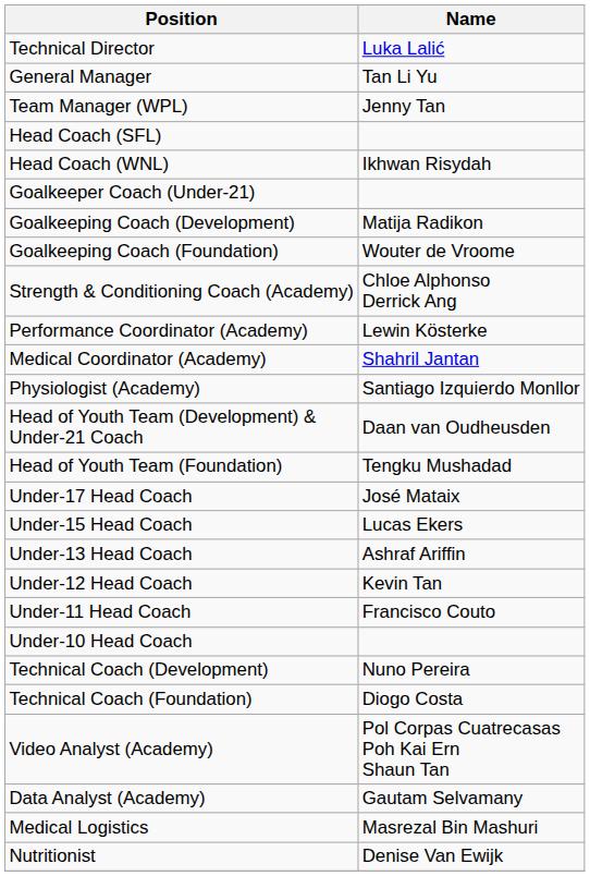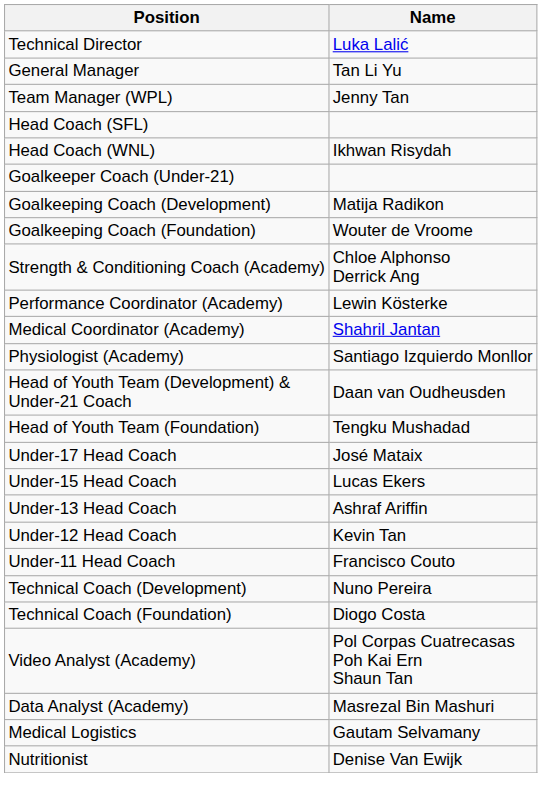 <table class="wikitable">
 <tr>
 <th>Position</th>
 <th>Name</th>
 </tr>
 <tr>
 <td>Technical Director</td>
 <td> <a href='#'>Luka Lalić</a></td>
 </tr>
 <tr>
 <td>General Manager</td>
 <td> Tan Li Yu</td>
 </tr>
 <tr>
 <td>Team Manager (WPL)</td>
 <td> Jenny Tan</td>
 </tr>
 <tr>
 <td>Head Coach (SFL)</td>
 <td></td>
 </tr>
 <tr>
 <td>Head Coach (WNL)</td>
 <td> Ikhwan Risydah</td>
 </tr>
 <tr>
 <td>Goalkeeper Coach (Under-21)</td>
 <td></td>
 </tr>
 <tr>
 <td>Goalkeeping Coach (Development)</td>
 <td> Matija Radikon</td>
 </tr>
 <tr>
 <td>Goalkeeping Coach (Foundation)</td>
 <td> Wouter de Vroome</td>
 </tr>
 <tr>
 <td>Strength & Conditioning Coach (Academy)</td>
 <td> Chloe Alphonso <br>  Derrick Ang</td>
 </tr>
 <tr>
 <td>Performance Coordinator (Academy)</td>
 <td> Lewin Kösterke</td>
 </tr>
 <tr>
 <td>Medical Coordinator (Academy)</td>
 <td> <a href='#'>Shahril Jantan</a></td>
 </tr>
 <tr>
 <td>Physiologist (Academy)</td>
 <td> Santiago Izquierdo Monllor</td>
 </tr>
 <tr>
 <td>Head of Youth Team (Development) & <br> Under-21 Coach</td>
 <td> Daan van Oudheusden</td>
 </tr>
 <tr>
 <td>Head of Youth Team (Foundation)</td>
 <td> Tengku Mushadad</td>
 </tr>
 <tr>
 <td>Under-17 Head Coach</td>
 <td> José Mataix</td>
 </tr>
 <tr>
 <td>Under-15 Head Coach</td>
 <td> Lucas Ekers</td>
 </tr>
 <tr>
 <td>Under-13 Head Coach</td>
 <td> Ashraf Ariffin</td>
 </tr>
 <tr>
 <td>Under-12 Head Coach</td>
 <td> Kevin Tan</td>
 </tr>
 <tr>
 <td>Under-11 Head Coach</td>
 <td> Francisco Couto</td>
 </tr>
 <tr>
-<td>Under-10 Head Coach</td>
-<td></td>
-</tr>
-<tr>
 <td>Technical Coach (Development)</td>
 <td> Nuno Pereira <br></td>
 </tr>
 <tr>
 <td>Technical Coach (Foundation)</td>
 <td> Diogo Costa <br></td>
 </tr>
 <tr>
 <td>Video Analyst (Academy)</td>
 <td> Pol Corpas Cuatrecasas <br>  Poh Kai Ern <br>  Shaun Tan</td>
 </tr>
 <tr>
 <td>Data Analyst (Academy)</td>
-<td> Gautam Selvamany</td>
+<td> Masrezal Bin Mashuri</td>
 </tr>
 <tr>
 <td>Medical Logistics</td>
-<td> Masrezal Bin Mashuri</td>
+<td> Gautam Selvamany</td>
 </tr>
 <tr>
 <td>Nutritionist</td>
 <td> Denise Van Ewijk</td>
 </tr>
 <tr>
 </tr>
 </table>
